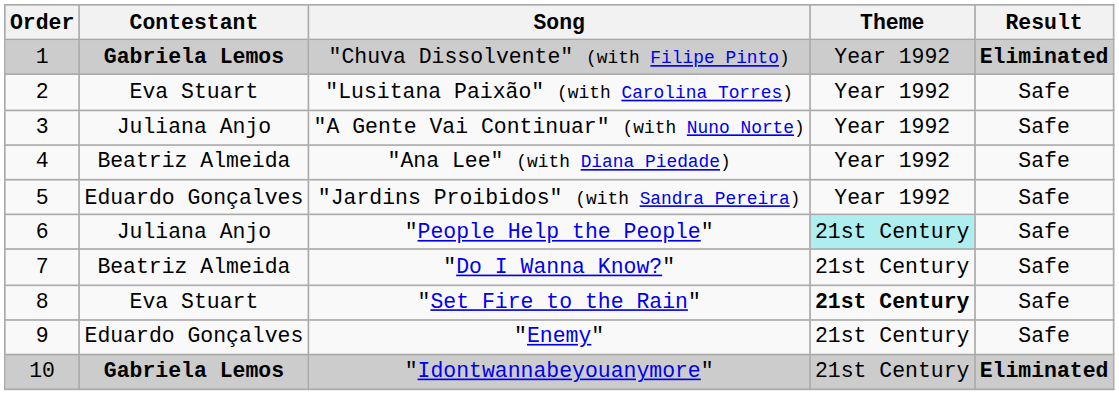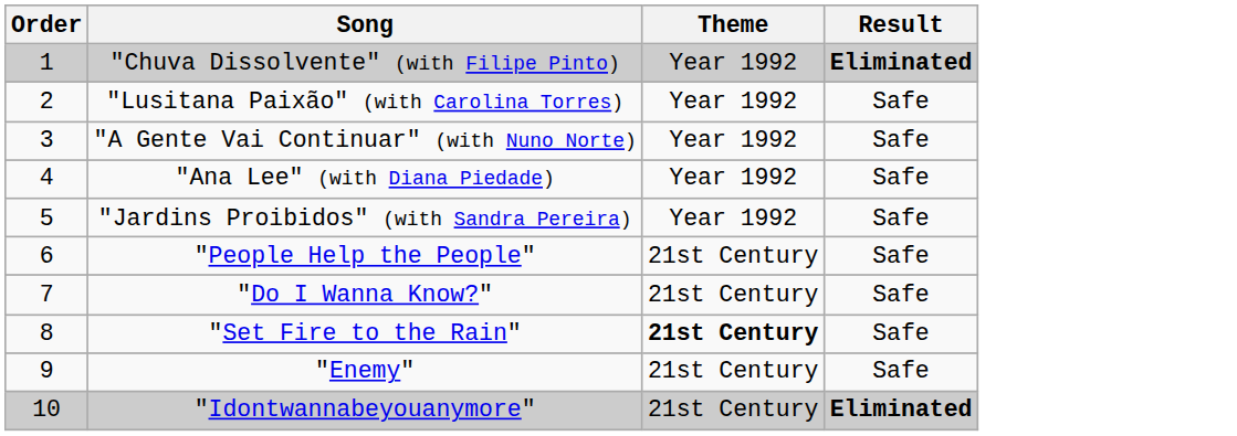 <table class="wikitable plainrowheaders" style="text-align:center;">
 <tr>
 <th>Order</th>
-<th>Contestant</th>
 <th>Song</th>
 <th>Theme</th>
 <th>Result</th>
 </tr>
 <tr style="background:#ccc;">
 <td>1</td>
-<td><strong>Gabriela Lemos</strong></td>
 <td>"Chuva Dissolvente" <small>(with <a href='#'>Filipe Pinto</a>)</small></td>
 <td>Year 1992</td>
 <td><strong>Eliminated</strong></td>
 </tr>
 <tr>
 <td>2</td>
-<td>Eva Stuart</td>
 <td>"Lusitana Paixão" <small>(with <a href='#'>Carolina Torres</a>)</small></td>
 <td>Year 1992</td>
 <td>Safe</td>
 </tr>
 <tr>
 <td>3</td>
-<td>Juliana Anjo</td>
 <td>"A Gente Vai Continuar" <small>(with <a href='#'>Nuno Norte</a>)</small></td>
 <td>Year 1992</td>
 <td>Safe</td>
 </tr>
 <tr>
 <td>4</td>
-<td>Beatriz Almeida</td>
 <td>"Ana Lee" <small>(with <a href='#'>Diana Piedade</a>)</small></td>
 <td>Year 1992</td>
 <td>Safe</td>
 </tr>
 <tr>
 <td>5</td>
-<td>Eduardo Gonçalves</td>
 <td>"Jardins Proibidos" <small>(with <a href='#'>Sandra Pereira</a>)</small></td>
 <td>Year 1992</td>
 <td>Safe</td>
 </tr>
 <tr>
 <td>6</td>
-<td>Juliana Anjo</td>
 <td>"<a href='#'>People Help the People</a>"</td>
-<td style="background: paleturquoise;">21st Century</td>
+<td>21st Century</td>
 <td>Safe</td>
 </tr>
 <tr>
 <td>7</td>
-<td>Beatriz Almeida</td>
 <td>"<a href='#'>Do I Wanna Know?</a>"</td>
 <td>21st Century</td>
 <td>Safe</td>
 </tr>
 <tr>
 <td>8</td>
-<td>Eva Stuart</td>
 <td>"<a href='#'>Set Fire to the Rain</a>"</td>
 <td><strong>21st Century</strong></td>
 <td>Safe</td>
 </tr>
 <tr>
 <td>9</td>
-<td>Eduardo Gonçalves</td>
 <td>"<a href='#'>Enemy</a>"</td>
 <td>21st Century</td>
 <td>Safe</td>
 </tr>
 <tr style="background:#ccc;">
 <td>10</td>
-<td><strong>Gabriela Lemos</strong></td>
 <td>"<a href='#'>Idontwannabeyouanymore</a>"</td>
 <td>21st Century</td>
 <td><strong>Eliminated</strong></td>
 </tr>
 </table>
